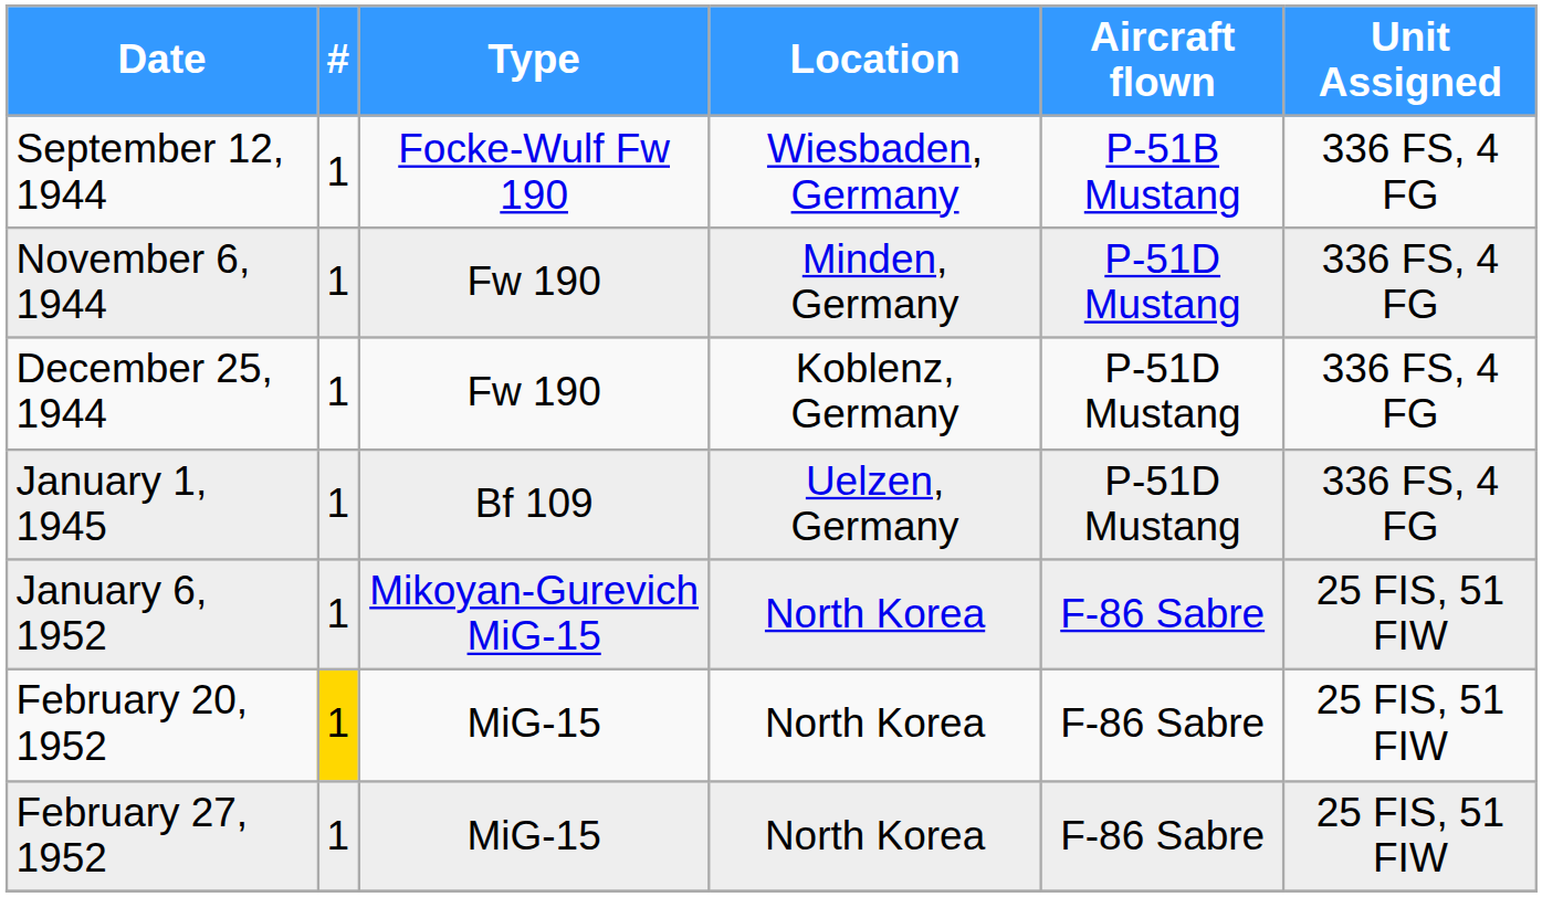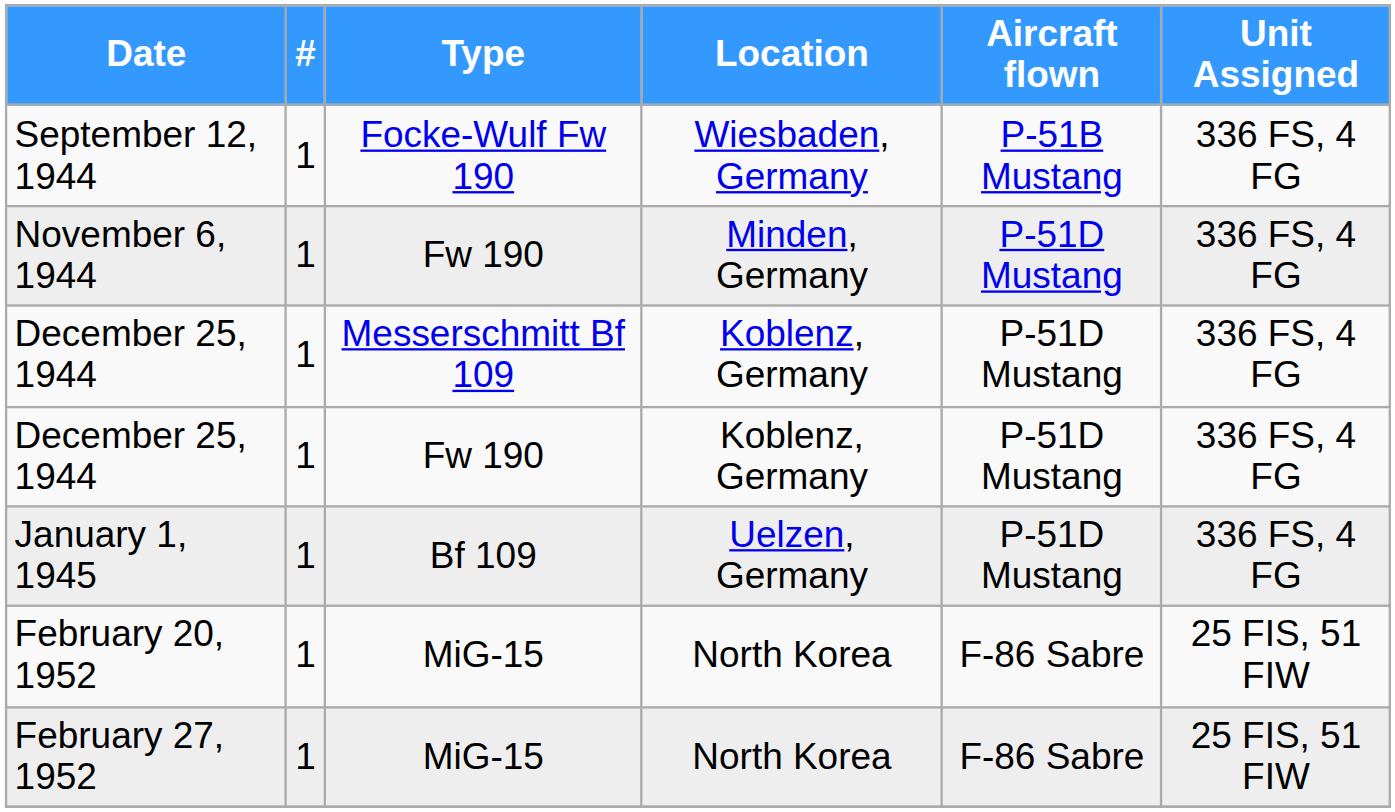 <table class="wikitable" style="margin:auto; width:600px;">
 <tr style="color:white;">
 <th style="background:#39f;">Date</th>
 <th style="background:#39f;">#</th>
 <th style="background:#39f;">Type</th>
 <th style="background:#39f;">Location</th>
 <th style="background:#39f;">Aircraft flown</th>
 <th style="background:#39f;">Unit Assigned</th>
 </tr>
 <tr>
 <td>September 12, 1944</td>
 <td align=center>1</td>
 <td align=center><a href='#'>Focke-Wulf Fw 190</a></td>
 <td align=center><a href='#'>Wiesbaden</a>, <a href='#'>Germany</a></td>
 <td align=center><a href='#'>P-51B Mustang</a></td>
 <td align=center>336 FS, 4 FG</td>
 </tr>
 <tr style="background:#eee;">
 <td>November 6, 1944</td>
 <td align=center>1</td>
 <td align=center>Fw 190</td>
 <td align=center><a href='#'>Minden</a>, Germany</td>
 <td align=center><a href='#'>P-51D Mustang</a></td>
 <td align=center>336 FS, 4 FG</td>
 </tr>
 <tr>
 <td>December 25, 1944</td>
 <td align=center>1</td>
+<td align=center><a href='#'>Messerschmitt Bf 109</a></td>
+<td align=center><a href='#'>Koblenz</a>, Germany</td>
+<td align=center>P-51D Mustang</td>
+<td align=center>336 FS, 4 FG</td>
+</tr>
+<tr>
+<td>December 25, 1944</td>
+<td align=center>1</td>
 <td align=center>Fw 190</td>
 <td align=center>Koblenz, Germany</td>
 <td align=center>P-51D Mustang</td>
 <td align=center>336 FS, 4 FG</td>
 </tr>
 <tr style="background:#eee;">
 <td>January 1, 1945</td>
 <td align=center>1</td>
 <td align=center>Bf 109</td>
 <td align=center><a href='#'>Uelzen</a>, Germany</td>
 <td align=center>P-51D Mustang</td>
 <td align=center>336 FS, 4 FG</td>
 </tr>
-<tr style="background:#eee;">
-<td>January 6, 1952</td>
-<td align=center>1</td>
-<td align=center><a href='#'>Mikoyan-Gurevich MiG-15</a></td>
-<td align=center><a href='#'>North Korea</a></td>
-<td align=center><a href='#'>F-86 Sabre</a></td>
-<td align=center>25 FIS, 51 FIW</td>
-</tr>
 <tr>
 <td>February 20, 1952</td>
-<td align=center style="background: gold;">1</td>
+<td align=center>1</td>
 <td align=center>MiG-15</td>
 <td align=center>North Korea</td>
 <td align=center>F-86 Sabre</td>
 <td align=center>25 FIS, 51 FIW</td>
 </tr>
 <tr style="background:#eee;">
 <td>February 27, 1952</td>
 <td align=center>1</td>
 <td align=center>MiG-15</td>
 <td align=center>North Korea</td>
 <td align=center>F-86 Sabre</td>
 <td align=center>25 FIS, 51 FIW</td>
 </tr>
 <tr>
 </tr>
 </table>
